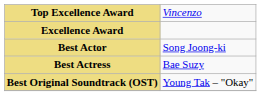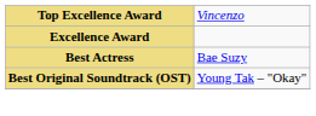 <table class="wikitable">
 <tr>
 <th style="background:#EEDD82; text-align:center">Top Excellence Award</th>
 <td><em><a href='#'>Vincenzo</a></em></td>
 </tr>
 <tr>
 <th style="background:#EEDD82; text-align:center">Excellence Award</th>
 <td></td>
-</tr>
-<tr>
-<th style="background:#EEDD82; text-align:center">Best Actor</th>
-<td><a href='#'>Song Joong-ki</a><br></td>
 </tr>
 <tr>
 <th style="background:#EEDD82; text-align:center">Best Actress</th>
 <td><a href='#'>Bae Suzy</a><br></td>
 </tr>
 <tr>
 <th style="background:#EEDD82; text-align:center">Best Original Soundtrack (OST)</th>
 <td><a href='#'>Young Tak</a> – "Okay"<br></td>
 </tr>
 <tr>
 </tr>
 </table>
